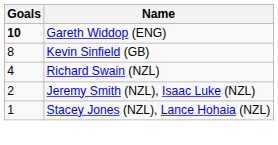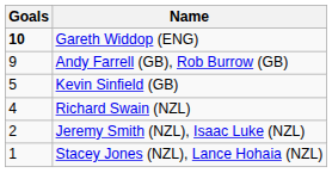 <table class="wikitable">
 <tr>
 <th>Goals</th>
 <th>Name</th>
 </tr>
 <tr>
 <td><strong>10</strong></td>
 <td><a href='#'>Gareth Widdop</a> (ENG)</td>
 </tr>
 <tr>
-<td>8</td>
+<td>9</td>
+<td><a href='#'>Andy Farrell</a> (GB), <a href='#'>Rob Burrow</a> (GB)</td>
+</tr>
+<tr>
+<td>5</td>
 <td><a href='#'>Kevin Sinfield</a> (GB)</td>
 </tr>
 <tr>
 <td>4</td>
 <td><a href='#'>Richard Swain</a> (NZL)</td>
 </tr>
 <tr>
 <td>2</td>
 <td><a href='#'>Jeremy Smith</a> (NZL), <a href='#'>Isaac Luke</a> (NZL)</td>
 </tr>
 <tr>
 <td>1</td>
 <td><a href='#'>Stacey Jones</a> (NZL), <a href='#'>Lance Hohaia</a> (NZL)</td>
 </tr>
 </table>
